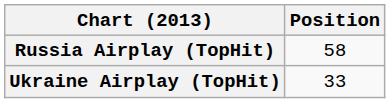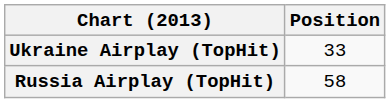 <table class="wikitable sortable plainrowheaders" style="text-align:center;">
 <tr>
 <th scope="col">Chart (2013)</th>
 <th scope="col">Position</th>
 </tr>
 <tr>
+<th scope="row">Ukraine Airplay (TopHit)</th>
+<td>33</td>
+</tr>
+<tr>
 <th scope="row">Russia Airplay (TopHit)</th>
 <td>58</td>
 </tr>
-<tr>
-<th scope="row">Ukraine Airplay (TopHit)</th>
-<td>33</td>
-</tr>
 </table>
